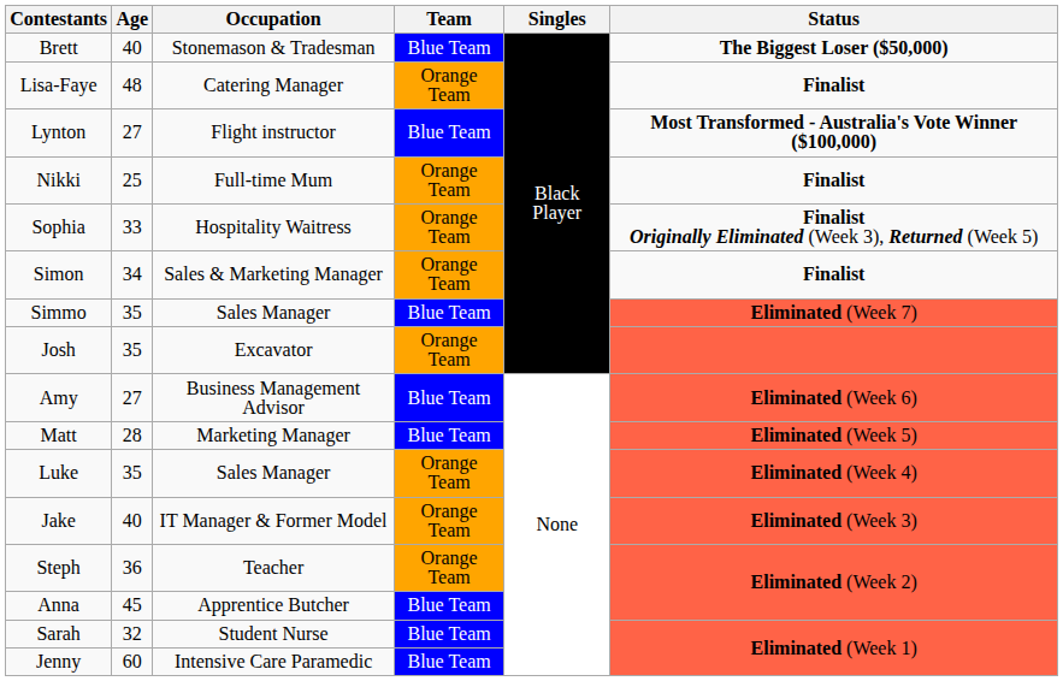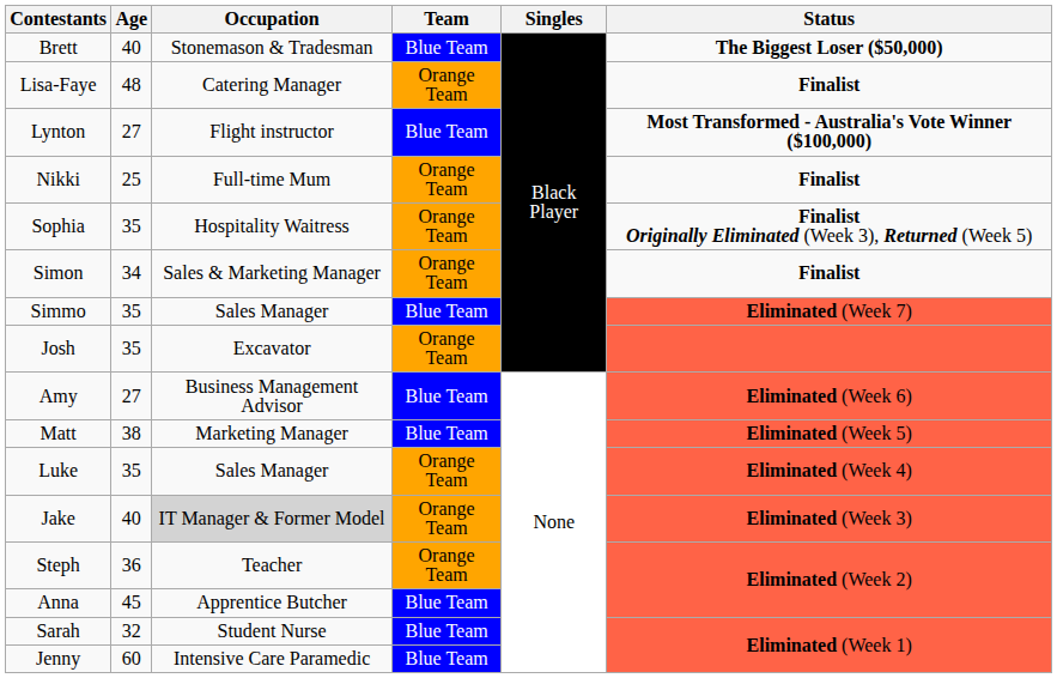 <table class="wikitable plainrowheaders" style="text-align:center; line-height:16px; width:99%;">
 <tr>
 <th>Contestants</th>
 <th>Age</th>
 <th>Occupation</th>
 <th>Team</th>
 <th>Singles</th>
 <th>Status</th>
 </tr>
 <tr>
 <td>Brett</td>
 <td>40</td>
 <td>Stonemason & Tradesman</td>
 <td style="background:blue; color:white;">Blue Team</td>
 <td rowspan="8" style="background:black; color:white;">Black Player</td>
 <td><strong>The Biggest Loser ($50,000)</strong></td>
 </tr>
 <tr>
 <td>Lisa-Faye</td>
 <td>48</td>
 <td>Catering Manager</td>
 <td style="background:orange; color:black;">Orange Team</td>
 <td><strong>Finalist</strong></td>
 </tr>
 <tr>
 <td>Lynton</td>
 <td>27</td>
 <td>Flight instructor</td>
 <td style="background:blue; color:white;">Blue Team</td>
 <td><strong>Most Transformed - Australia's Vote Winner ($100,000)</strong></td>
 </tr>
 <tr>
 <td>Nikki</td>
 <td>25</td>
 <td>Full-time Mum</td>
 <td style="background:orange; color:black;">Orange Team</td>
 <td><strong>Finalist</strong></td>
 </tr>
 <tr>
 <td>Sophia</td>
-<td>33</td>
+<td>35</td>
 <td>Hospitality Waitress</td>
 <td style="background:orange; color:black;">Orange Team</td>
 <td><strong>Finalist</strong> <br><strong><em>Originally Eliminated</em></strong> (Week 3), <strong><em>Returned</em></strong> (Week 5)</td>
 </tr>
 <tr>
 <td>Simon</td>
 <td>34</td>
 <td>Sales & Marketing Manager</td>
 <td style="background:orange; color:black;">Orange Team</td>
 <td><strong>Finalist</strong></td>
 </tr>
 <tr>
 <td>Simmo</td>
 <td>35</td>
 <td>Sales Manager</td>
 <td style="background:blue; color:white;">Blue Team</td>
 <td style="background:tomato; color:black;"><strong>Eliminated</strong> (Week 7)</td>
 </tr>
 <tr>
 <td>Josh</td>
 <td>35</td>
 <td>Excavator</td>
 <td style="background:orange; color:black;">Orange Team</td>
 <td style="background:tomato; color:black;"></td>
 </tr>
 <tr>
 <td>Amy</td>
 <td>27</td>
 <td>Business Management Advisor</td>
 <td style="background:blue; color:white;">Blue Team</td>
 <td rowspan="8" style="background:white; color:black;">None</td>
 <td style="background:tomato; color:black;"><strong>Eliminated</strong> (Week 6)</td>
 </tr>
 <tr>
 <td>Matt</td>
-<td>28</td>
+<td>38</td>
 <td>Marketing Manager</td>
 <td style="background:blue; color:white;">Blue Team</td>
 <td style="background:tomato; color:black;"><strong>Eliminated</strong> (Week 5)</td>
 </tr>
 <tr>
 <td>Luke</td>
 <td>35</td>
 <td>Sales Manager</td>
 <td style="background:orange; color:black;">Orange Team</td>
 <td style="background:tomato; color:black;"><strong>Eliminated</strong> (Week 4)</td>
 </tr>
 <tr>
 <td>Jake</td>
 <td>40</td>
-<td>IT Manager & Former Model</td>
+<td style="background: lightgrey;">IT Manager & Former Model</td>
 <td style="background:orange; color:black;">Orange Team</td>
 <td style="background:tomato; color:black;"><strong>Eliminated</strong> (Week 3)</td>
 </tr>
 <tr>
 <td>Steph</td>
 <td>36</td>
 <td>Teacher</td>
 <td style="background:orange; color:black;">Orange Team</td>
 <td rowspan="2" style="background:tomato; color:black;"><strong>Eliminated</strong> (Week 2)</td>
 </tr>
 <tr>
 <td>Anna</td>
 <td>45</td>
 <td>Apprentice Butcher</td>
 <td style="background:blue; color:white;">Blue Team</td>
 </tr>
 <tr>
 <td>Sarah</td>
 <td>32</td>
 <td>Student Nurse</td>
 <td style="background:blue; color:white;">Blue Team</td>
 <td rowspan="2" style="background:tomato; color:black;"><strong>Eliminated</strong> (Week 1)</td>
 </tr>
 <tr>
 <td>Jenny</td>
 <td>60</td>
 <td>Intensive Care Paramedic</td>
 <td style="background:blue; color:white;">Blue Team</td>
 </tr>
 </table>
